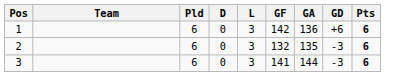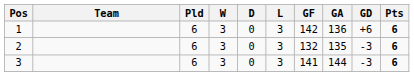 <table class="wikitable" style="text-align: center;">
 <tr>
 <th width="30">Pos</th>
 <th width="180">Team</th>
 <th width="30">Pld</th>
+<th width="30">W</th>
 <th width="30">D</th>
 <th width="30">L</th>
 <th width="30">GF</th>
 <th width="30">GA</th>
 <th width="30">GD</th>
 <th width="30">Pts</th>
 </tr>
 <tr>
 <td>1</td>
 <td align="left"></td>
 <td>6</td>
+<td>3</td>
 <td>0</td>
 <td>3</td>
 <td>142</td>
 <td>136</td>
 <td>+6</td>
 <td><strong>6</strong></td>
 </tr>
 <tr>
 <td>2</td>
 <td align="left"></td>
 <td>6</td>
+<td>3</td>
 <td>0</td>
 <td>3</td>
 <td>132</td>
 <td>135</td>
 <td>-3</td>
 <td><strong>6</strong></td>
 </tr>
 <tr>
 <td>3</td>
 <td align="left"></td>
 <td>6</td>
+<td>3</td>
 <td>0</td>
 <td>3</td>
 <td>141</td>
 <td>144</td>
 <td>-3</td>
 <td><strong>6</strong></td>
 </tr>
 </table>
